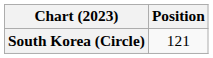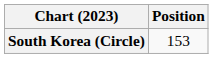 <table class="wikitable plainrowheaders" style="text-align:center">
 <tr>
 <th scope="col">Chart (2023)</th>
 <th scope="col">Position</th>
 </tr>
 <tr>
 <th scope="row">South Korea (Circle)</th>
-<td>121</td>
+<td>153</td>
 </tr>
 </table>
